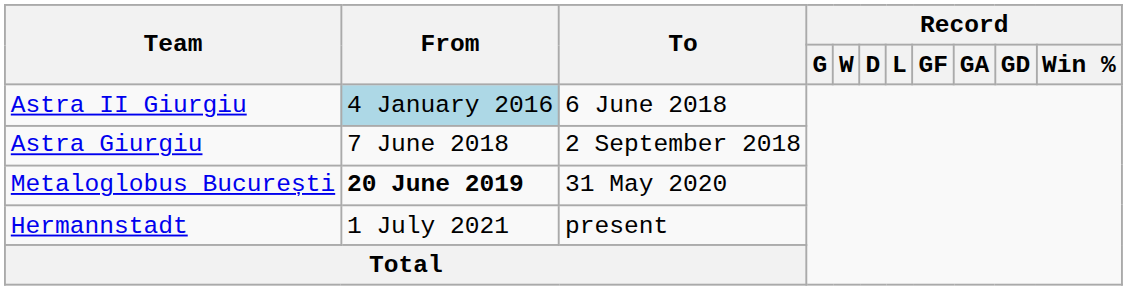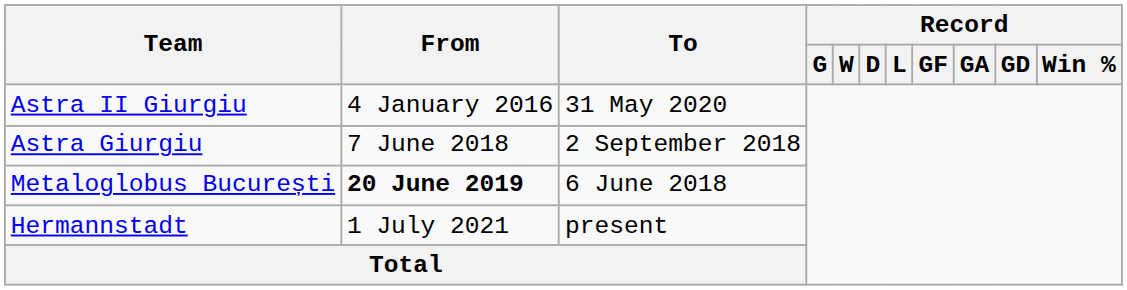 <table class="wikitable" style="text-align: center">
 <tr>
 <th rowspan=2>Team</th>
 <th rowspan=2>From</th>
 <th rowspan=2>To</th>
 <th colspan=8>Record</th>
 </tr>
 <tr>
 <th>G</th>
 <th>W</th>
 <th>D</th>
 <th>L</th>
 <th>GF</th>
 <th>GA</th>
 <th>GD</th>
 <th>Win %</th>
 </tr>
 <tr>
 <td align=left> <a href='#'>Astra II Giurgiu</a></td>
-<td align=left style="background: lightblue;">4 January 2016</td>
-<td align=left>6 June 2018<br></td>
+<td align=left>4 January 2016</td>
+<td align=left>31 May 2020<br></td>
 </tr>
 <tr>
 <td align=left> <a href='#'>Astra Giurgiu</a></td>
 <td align=left>7 June 2018</td>
 <td align=left>2 September 2018<br></td>
 </tr>
 <tr>
 <td align=left> <a href='#'>Metaloglobus București</a></td>
 <td align=left><strong>20 June 2019</strong></td>
-<td align=left>31 May 2020<br></td>
+<td align=left>6 June 2018<br></td>
 </tr>
 <tr>
 <td align=left> <a href='#'>Hermannstadt</a></td>
 <td align=left>1 July 2021</td>
 <td align=left>present<br></td>
 </tr>
 <tr>
 <th colspan="3">Total<br></th>
 </tr>
 </table>
